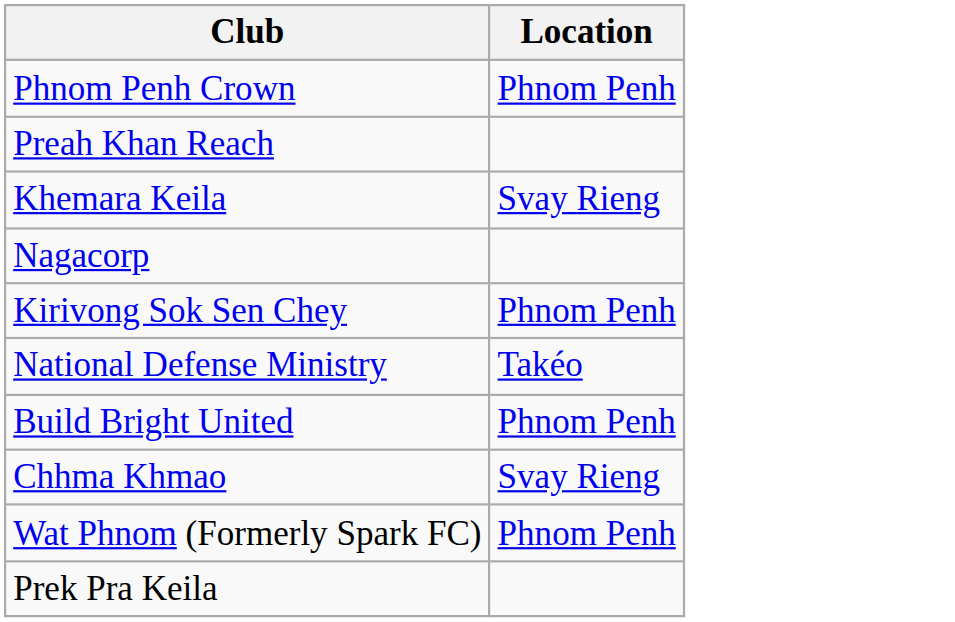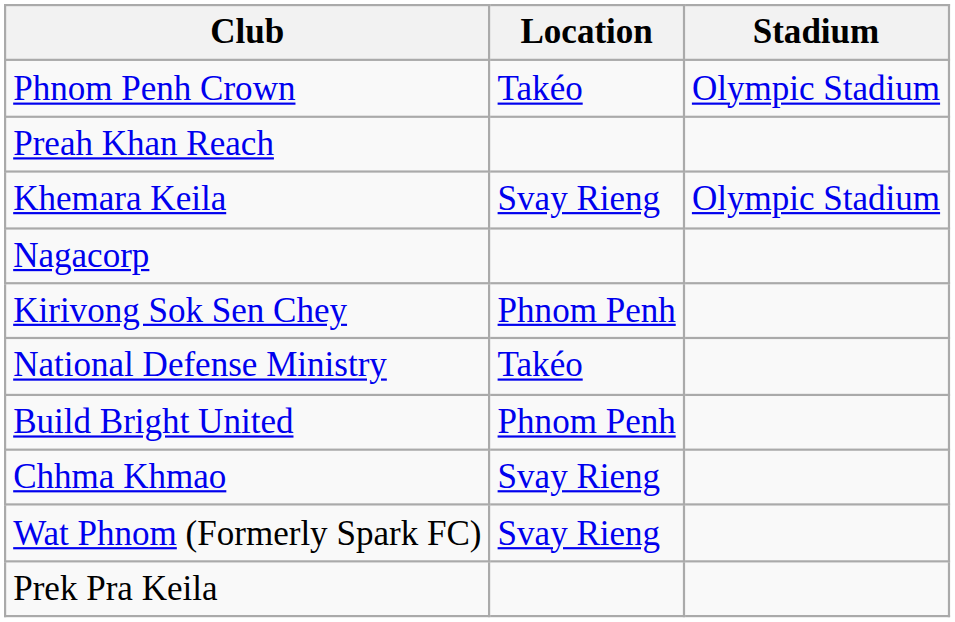 <table class="wikitable sortable">
 <tr>
 <th>Club</th>
 <th>Location</th>
+<th>Stadium</th>
 </tr>
 <tr>
 <td><a href='#'>Phnom Penh Crown</a></td>
-<td><a href='#'>Phnom Penh</a></td>
+<td><a href='#'>Takéo</a></td>
+<td><a href='#'>Olympic Stadium</a></td>
 </tr>
 <tr>
 <td><a href='#'>Preah Khan Reach</a></td>
+<td></td>
 <td></td>
 </tr>
 <tr>
 <td><a href='#'>Khemara Keila</a></td>
 <td><a href='#'>Svay Rieng</a></td>
+<td><a href='#'>Olympic Stadium</a></td>
 </tr>
 <tr>
 <td><a href='#'>Nagacorp</a></td>
+<td></td>
 <td></td>
 </tr>
 <tr>
 <td><a href='#'>Kirivong Sok Sen Chey</a></td>
 <td><a href='#'>Phnom Penh</a></td>
+<td></td>
 </tr>
 <tr>
 <td><a href='#'>National Defense Ministry</a></td>
 <td><a href='#'>Takéo</a></td>
+<td></td>
 </tr>
 <tr>
 <td><a href='#'>Build Bright United</a></td>
 <td><a href='#'>Phnom Penh</a></td>
+<td></td>
 </tr>
 <tr>
 <td><a href='#'>Chhma Khmao</a></td>
 <td><a href='#'>Svay Rieng</a></td>
+<td></td>
 </tr>
 <tr>
 <td><a href='#'>Wat Phnom</a> (Formerly Spark FC)</td>
-<td><a href='#'>Phnom Penh</a></td>
+<td><a href='#'>Svay Rieng</a></td>
+<td></td>
 </tr>
 <tr>
 <td>Prek Pra Keila</td>
 <td></td>
+<td></td>
 </tr>
 </table>
